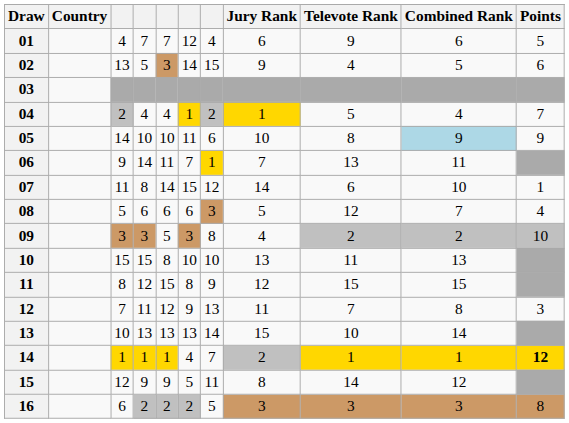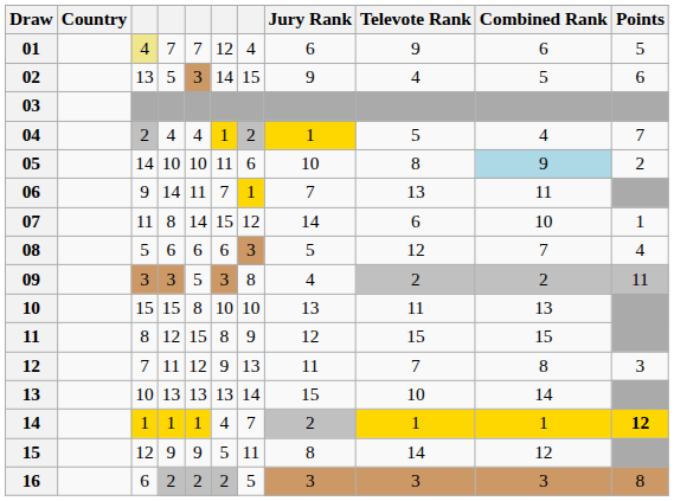 <table class="sortable wikitable collapsible plainrowheaders" style="text-align:center;">
 <tr>
 </tr>
 <tr>
 <th scope="col">Draw</th>
 <th scope="col">Country</th>
 <th scope="col"><small></small></th>
 <th scope="col"><small></small></th>
 <th scope="col"><small></small></th>
 <th scope="col"><small></small></th>
 <th scope="col"><small></small></th>
 <th scope="col">Jury Rank</th>
 <th scope="col">Televote Rank</th>
 <th scope="col">Combined Rank</th>
 <th scope="col">Points</th>
 </tr>
 <tr>
 <th scope="row" style="text-align:center;">01</th>
 <td style="text-align:left;"></td>
-<td>4</td>
+<td style="background: khaki;">4</td>
 <td>7</td>
 <td>7</td>
 <td>12</td>
 <td>4</td>
 <td>6</td>
 <td>9</td>
 <td>6</td>
 <td>5</td>
 </tr>
 <tr>
 <th scope="row" style="text-align:center;">02</th>
 <td style="text-align:left;"></td>
 <td>13</td>
 <td>5</td>
 <td style="background:#CC9966;">3</td>
 <td>14</td>
 <td>15</td>
 <td>9</td>
 <td>4</td>
 <td>5</td>
 <td>6</td>
 </tr>
 <tr class="sortbottom">
 <th scope="row" style="text-align:center;">03</th>
 <td style="text-align:left;"></td>
 <td style="background:#AAAAAA;"></td>
 <td style="background:#AAAAAA;"></td>
 <td style="background:#AAAAAA;"></td>
 <td style="background:#AAAAAA;"></td>
 <td style="background:#AAAAAA;"></td>
 <td style="background:#AAAAAA;"></td>
 <td style="background:#AAAAAA;"></td>
 <td style="background:#AAAAAA;"></td>
 <td style="background:#AAAAAA;"></td>
 </tr>
 <tr>
 <th scope="row" style="text-align:center;">04</th>
 <td style="text-align:left;"></td>
 <td style="background:silver;">2</td>
 <td>4</td>
 <td>4</td>
 <td style="background:gold;">1</td>
 <td style="background:silver;">2</td>
 <td style="background:gold;">1</td>
 <td>5</td>
 <td>4</td>
 <td>7</td>
 </tr>
 <tr>
 <th scope="row" style="text-align:center;">05</th>
 <td style="text-align:left;"></td>
 <td>14</td>
 <td>10</td>
 <td>10</td>
 <td>11</td>
 <td>6</td>
 <td>10</td>
 <td>8</td>
 <td style="background: lightblue;">9</td>
-<td>9</td>
+<td>2</td>
 </tr>
 <tr>
 <th scope="row" style="text-align:center;">06</th>
 <td style="text-align:left;"></td>
 <td>9</td>
 <td>14</td>
 <td>11</td>
 <td>7</td>
 <td style="background:gold;">1</td>
 <td>7</td>
 <td>13</td>
 <td>11</td>
 <td style="background:#AAAAAA;"></td>
 </tr>
 <tr>
 <th scope="row" style="text-align:center;">07</th>
 <td style="text-align:left;"></td>
 <td>11</td>
 <td>8</td>
 <td>14</td>
 <td>15</td>
 <td>12</td>
 <td>14</td>
 <td>6</td>
 <td>10</td>
 <td>1</td>
 </tr>
 <tr>
 <th scope="row" style="text-align:center;">08</th>
 <td style="text-align:left;"></td>
 <td>5</td>
 <td>6</td>
 <td>6</td>
 <td>6</td>
 <td style="background:#CC9966;">3</td>
 <td>5</td>
 <td>12</td>
 <td>7</td>
 <td>4</td>
 </tr>
 <tr>
 <th scope="row" style="text-align:center;">09</th>
 <td style="text-align:left;"></td>
 <td style="background:#CC9966;">3</td>
 <td style="background:#CC9966;">3</td>
 <td>5</td>
 <td style="background:#CC9966;">3</td>
 <td>8</td>
 <td>4</td>
 <td style="background:silver;">2</td>
 <td style="background:silver;">2</td>
-<td style="background:silver;">10</td>
+<td style="background:silver;">11</td>
 </tr>
 <tr>
 <th scope="row" style="text-align:center;">10</th>
 <td style="text-align:left;"></td>
 <td>15</td>
 <td>15</td>
 <td>8</td>
 <td>10</td>
 <td>10</td>
 <td>13</td>
 <td>11</td>
 <td>13</td>
 <td style="background:#AAAAAA;"></td>
 </tr>
 <tr>
 <th scope="row" style="text-align:center;">11</th>
 <td style="text-align:left;"></td>
 <td>8</td>
 <td>12</td>
 <td>15</td>
 <td>8</td>
 <td>9</td>
 <td>12</td>
 <td>15</td>
 <td>15</td>
 <td style="background:#AAAAAA;"></td>
 </tr>
 <tr>
 <th scope="row" style="text-align:center;">12</th>
 <td style="text-align:left;"></td>
 <td>7</td>
 <td>11</td>
 <td>12</td>
 <td>9</td>
 <td>13</td>
 <td>11</td>
 <td>7</td>
 <td>8</td>
 <td>3</td>
 </tr>
 <tr>
 <th scope="row" style="text-align:center;">13</th>
 <td style="text-align:left;"></td>
 <td>10</td>
 <td>13</td>
 <td>13</td>
 <td>13</td>
 <td>14</td>
 <td>15</td>
 <td>10</td>
 <td>14</td>
 <td style="background:#AAAAAA;"></td>
 </tr>
 <tr>
 <th scope="row" style="text-align:center;">14</th>
 <td style="text-align:left;"></td>
 <td style="background:gold;">1</td>
 <td style="background:gold;">1</td>
 <td style="background:gold;">1</td>
 <td>4</td>
 <td>7</td>
 <td style="background:silver;">2</td>
 <td style="background:gold;">1</td>
 <td style="background:gold;">1</td>
 <td style="background:gold;"><strong>12</strong></td>
 </tr>
 <tr>
 <th scope="row" style="text-align:center;">15</th>
 <td style="text-align:left;"></td>
 <td>12</td>
 <td>9</td>
 <td>9</td>
 <td>5</td>
 <td>11</td>
 <td>8</td>
 <td>14</td>
 <td>12</td>
 <td style="background:#AAAAAA;"></td>
 </tr>
 <tr>
 <th scope="row" style="text-align:center;">16</th>
 <td style="text-align:left;"></td>
 <td>6</td>
 <td style="background:silver;">2</td>
 <td style="background:silver;">2</td>
 <td style="background:silver;">2</td>
 <td>5</td>
 <td style="background:#CC9966;">3</td>
 <td style="background:#CC9966;">3</td>
 <td style="background:#CC9966;">3</td>
 <td style="background:#CC9966;">8</td>
 </tr>
 </table>
